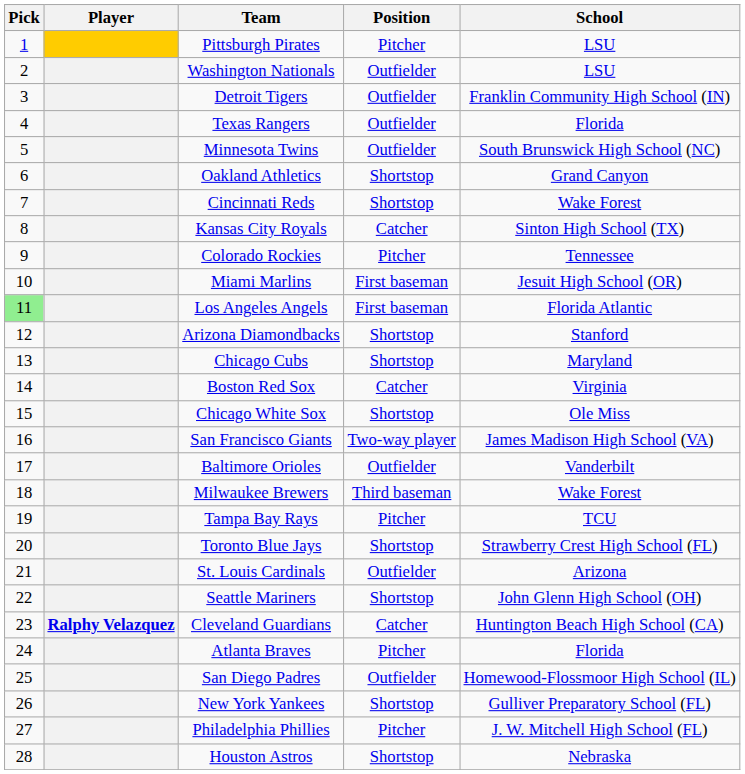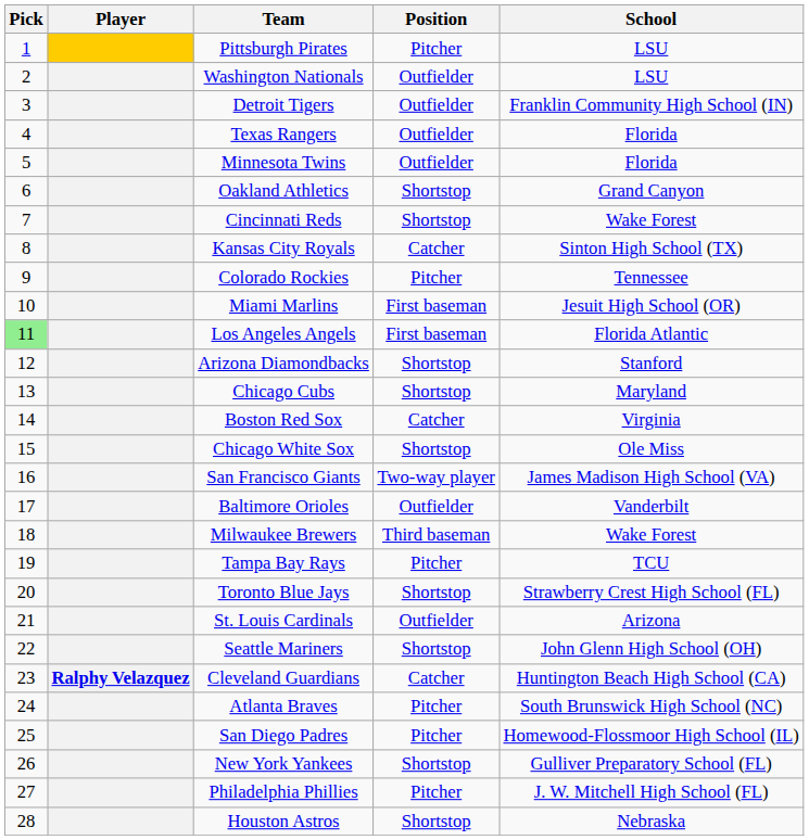 <table class="wikitable sortable plainrowheaders" style="text-align:center; width=74%">
 <tr>
 <th scope="col">Pick</th>
 <th scope="col">Player</th>
 <th scope="col">Team</th>
 <th scope="col">Position</th>
 <th scope="col">School</th>
 </tr>
 <tr>
 <td><a href='#'>1</a></td>
 <th scope="row" style="text-align:center; background-color:#FFCC00"></th>
 <td><a href='#'>Pittsburgh Pirates</a></td>
 <td><a href='#'>Pitcher</a></td>
 <td><a href='#'>LSU</a></td>
 </tr>
 <tr>
 <td>2</td>
 <th scope="row" style="text-align:center"></th>
 <td><a href='#'>Washington Nationals</a></td>
 <td><a href='#'>Outfielder</a></td>
 <td><a href='#'>LSU</a></td>
 </tr>
 <tr>
 <td>3</td>
 <th scope="row" style="text-align:center"></th>
 <td><a href='#'>Detroit Tigers</a></td>
 <td><a href='#'>Outfielder</a></td>
 <td><a href='#'>Franklin Community High School</a> (<a href='#'>IN</a>)</td>
 </tr>
 <tr>
 <td>4</td>
 <th scope="row" style="text-align:center"></th>
 <td><a href='#'>Texas Rangers</a></td>
 <td><a href='#'>Outfielder</a></td>
 <td><a href='#'>Florida</a></td>
 </tr>
 <tr>
 <td>5</td>
 <th scope="row" style="text-align:center"></th>
 <td><a href='#'>Minnesota Twins</a></td>
 <td><a href='#'>Outfielder</a></td>
-<td><a href='#'>South Brunswick High School</a> (<a href='#'>NC</a>)</td>
+<td><a href='#'>Florida</a></td>
 </tr>
 <tr>
 <td>6</td>
 <th scope="row" style="text-align:center"></th>
 <td><a href='#'>Oakland Athletics</a></td>
 <td><a href='#'>Shortstop</a></td>
 <td><a href='#'>Grand Canyon</a></td>
 </tr>
 <tr>
 <td>7</td>
 <th scope="row" style="text-align:center"></th>
 <td><a href='#'>Cincinnati Reds</a></td>
 <td><a href='#'>Shortstop</a></td>
 <td><a href='#'>Wake Forest</a></td>
 </tr>
 <tr>
 <td>8</td>
 <th scope="row" style="text-align:center"></th>
 <td><a href='#'>Kansas City Royals</a></td>
 <td><a href='#'>Catcher</a></td>
 <td><a href='#'>Sinton High School</a> (<a href='#'>TX</a>)</td>
 </tr>
 <tr>
 <td>9</td>
 <th scope="row" style="text-align:center"></th>
 <td><a href='#'>Colorado Rockies</a></td>
 <td><a href='#'>Pitcher</a></td>
 <td><a href='#'>Tennessee</a></td>
 </tr>
 <tr>
 <td>10</td>
 <th scope="row" style="text-align:center"></th>
 <td><a href='#'>Miami Marlins</a></td>
 <td><a href='#'>First baseman</a></td>
 <td><a href='#'>Jesuit High School</a> (<a href='#'>OR</a>)</td>
 </tr>
 <tr>
 <td style="background: lightgreen;">11</td>
 <th scope="row" style="text-align:center"></th>
 <td><a href='#'>Los Angeles Angels</a></td>
 <td><a href='#'>First baseman</a></td>
 <td><a href='#'>Florida Atlantic</a></td>
 </tr>
 <tr>
 <td>12</td>
 <th scope="row" style="text-align:center"></th>
 <td><a href='#'>Arizona Diamondbacks</a></td>
 <td><a href='#'>Shortstop</a></td>
 <td><a href='#'>Stanford</a></td>
 </tr>
 <tr>
 <td>13</td>
 <th scope="row" style="text-align:center"></th>
 <td><a href='#'>Chicago Cubs</a></td>
 <td><a href='#'>Shortstop</a></td>
 <td><a href='#'>Maryland</a></td>
 </tr>
 <tr>
 <td>14</td>
 <th scope="row" style="text-align:center"></th>
 <td><a href='#'>Boston Red Sox</a></td>
 <td><a href='#'>Catcher</a></td>
 <td><a href='#'>Virginia</a></td>
 </tr>
 <tr>
 <td>15</td>
 <th scope="row" style="text-align:center"></th>
 <td><a href='#'>Chicago White Sox</a></td>
 <td><a href='#'>Shortstop</a></td>
 <td><a href='#'>Ole Miss</a></td>
 </tr>
 <tr>
 <td>16</td>
 <th scope="row" style="text-align:center"></th>
 <td><a href='#'>San Francisco Giants</a></td>
 <td><a href='#'>Two-way player</a></td>
 <td><a href='#'>James Madison High School</a> (<a href='#'>VA</a>)</td>
 </tr>
 <tr>
 <td>17</td>
 <th scope="row" style="text-align:center"></th>
 <td><a href='#'>Baltimore Orioles</a></td>
 <td><a href='#'>Outfielder</a></td>
 <td><a href='#'>Vanderbilt</a></td>
 </tr>
 <tr>
 <td>18</td>
 <th scope="row" style="text-align:center"></th>
 <td><a href='#'>Milwaukee Brewers</a></td>
 <td><a href='#'>Third baseman</a></td>
 <td><a href='#'>Wake Forest</a></td>
 </tr>
 <tr>
 <td>19</td>
 <th scope="row" style="text-align:center"></th>
 <td><a href='#'>Tampa Bay Rays</a></td>
 <td><a href='#'>Pitcher</a></td>
 <td><a href='#'>TCU</a></td>
 </tr>
 <tr>
 <td>20</td>
 <th scope="row" style="text-align:center"></th>
 <td><a href='#'>Toronto Blue Jays</a></td>
 <td><a href='#'>Shortstop</a></td>
 <td><a href='#'>Strawberry Crest High School</a> (<a href='#'>FL</a>)</td>
 </tr>
 <tr>
 <td>21</td>
 <th scope="row" style="text-align:center"></th>
 <td><a href='#'>St. Louis Cardinals</a></td>
 <td><a href='#'>Outfielder</a></td>
 <td><a href='#'>Arizona</a></td>
 </tr>
 <tr>
 <td>22</td>
 <th scope="row" style="text-align:center"></th>
 <td><a href='#'>Seattle Mariners</a></td>
 <td><a href='#'>Shortstop</a></td>
 <td><a href='#'>John Glenn High School</a> (<a href='#'>OH</a>)</td>
 </tr>
 <tr>
 <td>23</td>
 <th scope="row" style="text-align:center"><a href='#'>Ralphy Velazquez</a></th>
 <td><a href='#'>Cleveland Guardians</a></td>
 <td><a href='#'>Catcher</a></td>
 <td><a href='#'>Huntington Beach High School</a> (<a href='#'>CA</a>)</td>
 </tr>
 <tr>
 <td>24</td>
 <th scope="row" style="text-align:center"></th>
 <td><a href='#'>Atlanta Braves</a></td>
 <td><a href='#'>Pitcher</a></td>
-<td><a href='#'>Florida</a></td>
+<td><a href='#'>South Brunswick High School</a> (<a href='#'>NC</a>)</td>
 </tr>
 <tr>
 <td>25</td>
 <th scope="row" style="text-align:center"></th>
 <td><a href='#'>San Diego Padres</a></td>
-<td><a href='#'>Outfielder</a></td>
+<td><a href='#'>Pitcher</a></td>
 <td><a href='#'>Homewood-Flossmoor High School</a> (<a href='#'>IL</a>)</td>
 </tr>
 <tr>
 <td>26</td>
 <th scope="row" style="text-align:center"></th>
 <td><a href='#'>New York Yankees</a></td>
 <td><a href='#'>Shortstop</a></td>
 <td><a href='#'>Gulliver Preparatory School</a> (<a href='#'>FL</a>)</td>
 </tr>
 <tr>
 <td>27</td>
 <th scope="row" style="text-align:center"></th>
 <td><a href='#'>Philadelphia Phillies</a></td>
 <td><a href='#'>Pitcher</a></td>
 <td><a href='#'>J. W. Mitchell High School</a> (<a href='#'>FL</a>)</td>
 </tr>
 <tr>
 <td>28</td>
 <th scope="row" style="text-align:center"></th>
 <td><a href='#'>Houston Astros</a></td>
 <td><a href='#'>Shortstop</a></td>
 <td><a href='#'>Nebraska</a></td>
 </tr>
 <tr>
 </tr>
 </table>
